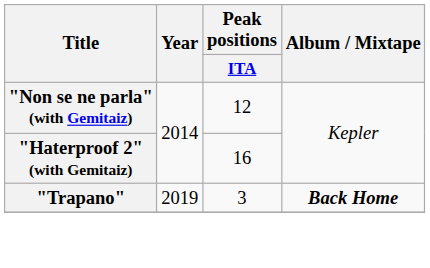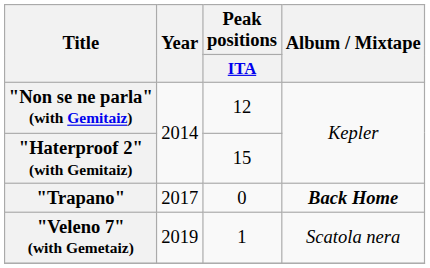 <table class="wikitable plainrowheaders" style="text-align:center">
 <tr>
 <th scope="col" rowspan="2">Title</th>
 <th scope="col" rowspan="2">Year</th>
 <th scope="col" colspan="1">Peak positions</th>
 <th scope="col" rowspan="2">Album / Mixtape</th>
 </tr>
 <tr>
 <th scope="col" style="width:3em;font-size:90%;"><a href='#'>ITA</a><br></th>
 </tr>
 <tr>
 <th scope="row">"Non se ne parla" <br><small>(with <a href='#'>Gemitaiz</a>)</small></th>
 <td rowspan=2>2014</td>
 <td>12</td>
 <td rowspan=2><em>Kepler</em></td>
 </tr>
 <tr>
 <th scope="row">"Haterproof 2" <br><small>(with Gemitaiz)</small></th>
-<td>16</td>
+<td>15</td>
 </tr>
 <tr>
 <th scope="row">"Trapano"</th>
+<td>2017</td>
+<td>0</td>
+<td><strong><em>Back Home</em></strong></td>
+</tr>
+<tr>
+<th scope="row">"Veleno 7"<br><small>(with Gemetaiz)</small></th>
 <td>2019</td>
-<td>3</td>
-<td><strong><em>Back Home</em></strong></td>
+<td>1</td>
+<td><em>Scatola nera</em></td>
 </tr>
 <tr>
 </tr>
 </table>
